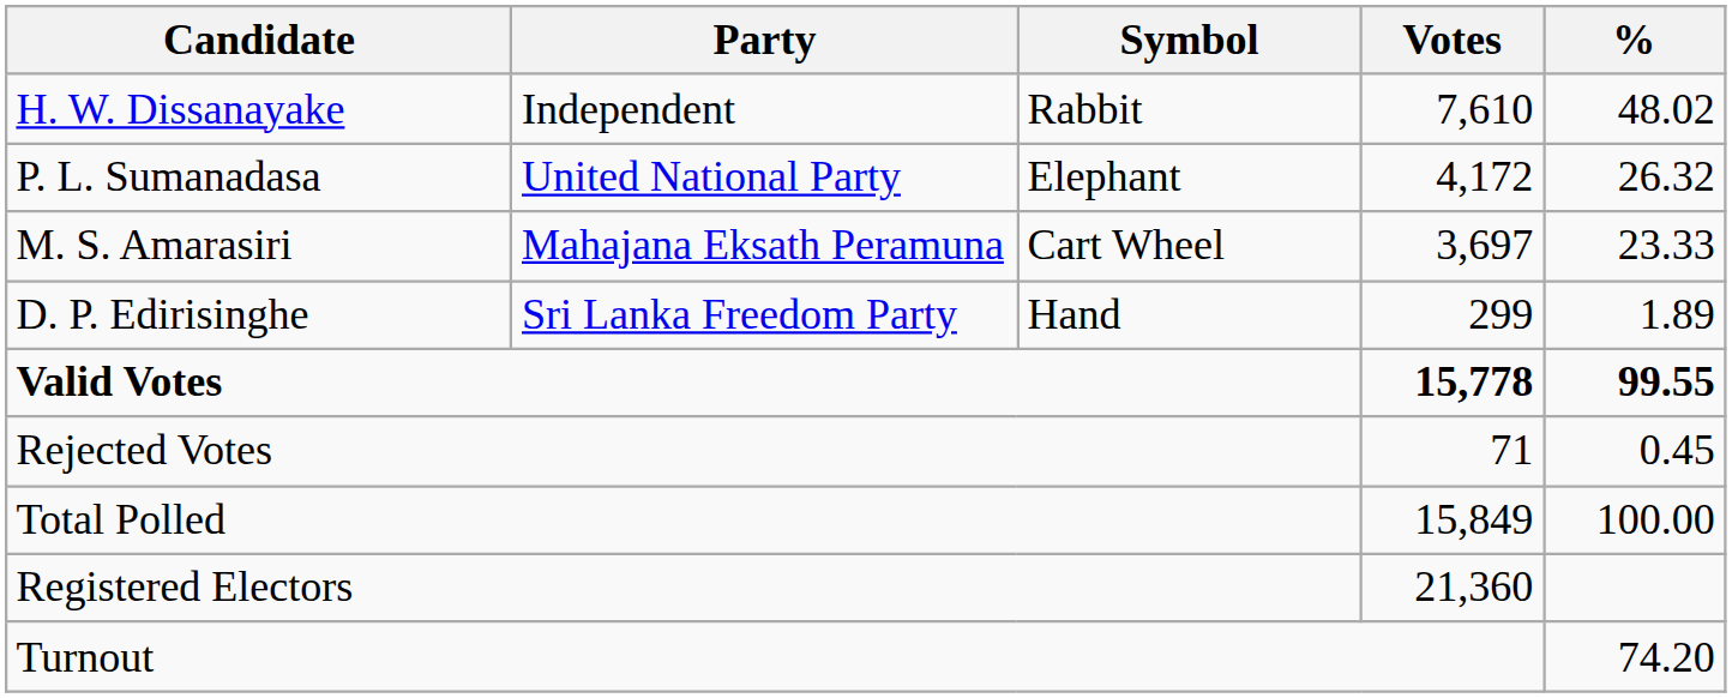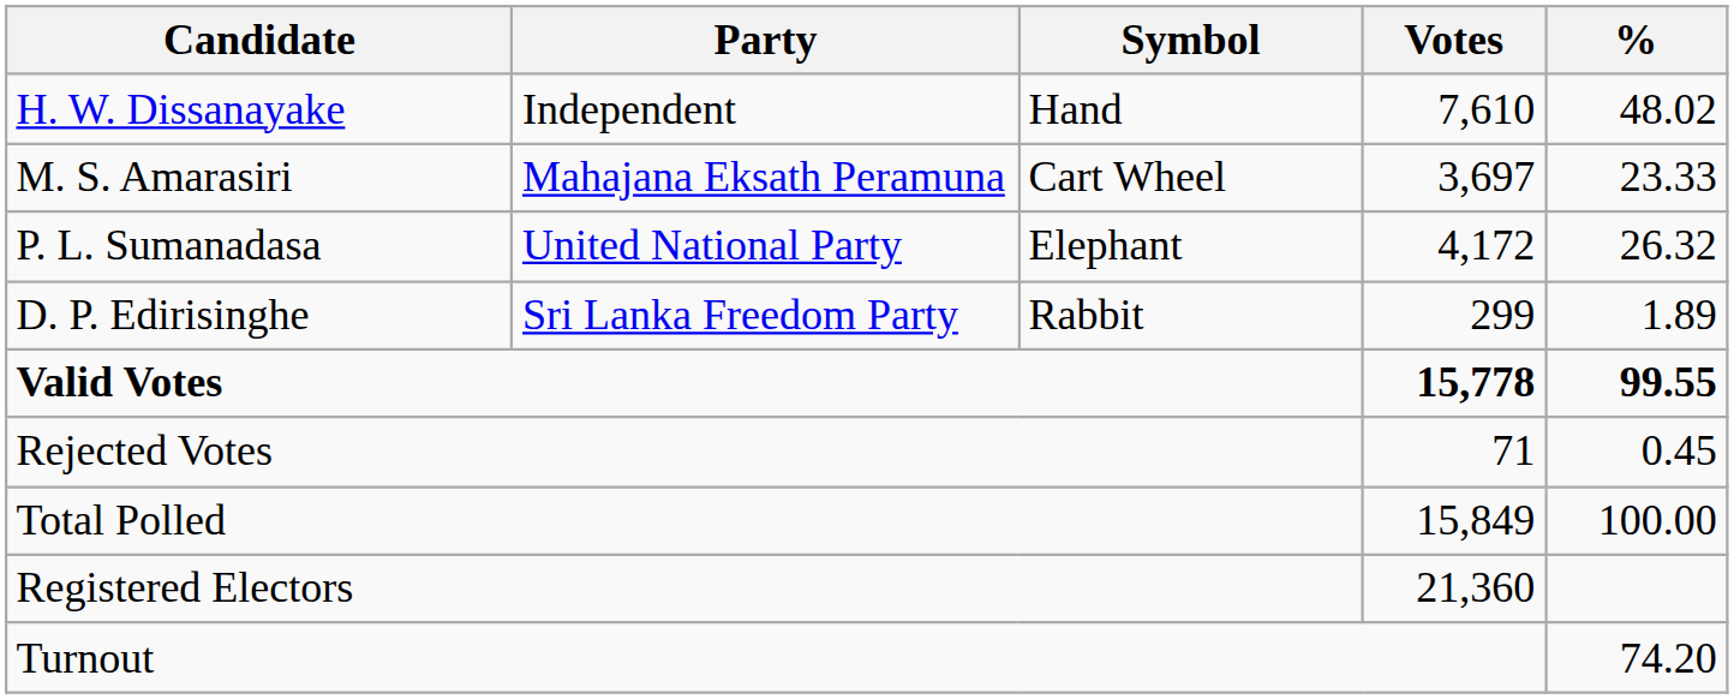 <table class="wikitable" border="1" style="text-align:right;">
 <tr>
 <th align=left width="180">Candidate</th>
 <th align=left width="180">Party</th>
 <th align=left width="120">Symbol</th>
 <th align=left width="60">Votes</th>
 <th align=left width="60">%</th>
 </tr>
 <tr>
 <td align=left><a href='#'>H. W. Dissanayake</a></td>
 <td align=left>Independent</td>
-<td align=left>Rabbit</td>
+<td align=left>Hand</td>
 <td>7,610</td>
 <td>48.02</td>
+</tr>
+<tr>
+<td align=left>M. S. Amarasiri</td>
+<td align=left><a href='#'>Mahajana Eksath Peramuna</a></td>
+<td align=left>Cart Wheel</td>
+<td>3,697</td>
+<td>23.33</td>
 </tr>
 <tr>
 <td align=left>P. L. Sumanadasa</td>
 <td align=left><a href='#'>United National Party</a></td>
 <td align=left>Elephant</td>
 <td>4,172</td>
 <td>26.32</td>
 </tr>
 <tr>
-<td align=left>M. S. Amarasiri</td>
-<td align=left><a href='#'>Mahajana Eksath Peramuna</a></td>
-<td align=left>Cart Wheel</td>
-<td>3,697</td>
-<td>23.33</td>
-</tr>
-<tr>
 <td align=left>D. P. Edirisinghe</td>
 <td align=left><a href='#'>Sri Lanka Freedom Party</a></td>
-<td align=left>Hand</td>
+<td align=left>Rabbit</td>
 <td>299</td>
 <td>1.89</td>
 </tr>
 <tr>
 <td align=left colspan=3><strong>Valid Votes</strong></td>
 <td align=right><strong>15,778</strong></td>
 <td align=right><strong>99.55</strong></td>
 </tr>
 <tr>
 <td align=left colspan=3>Rejected Votes</td>
 <td align=right>71</td>
 <td align=right>0.45</td>
 </tr>
 <tr>
 <td align=left colspan=3>Total Polled</td>
 <td align=right>15,849</td>
 <td align=right>100.00</td>
 </tr>
 <tr>
 <td align=left colspan=3>Registered Electors</td>
 <td align=right>21,360</td>
 <td></td>
 </tr>
 <tr>
 <td align=left colspan=4>Turnout</td>
 <td align=right>74.20</td>
 </tr>
 </table>
